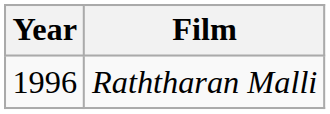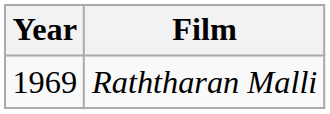 <table class="wikitable">
 <tr>
 <th>Year</th>
 <th>Film</th>
 </tr>
 <tr>
-<td>1996</td>
+<td>1969</td>
 <td><em>Raththaran Malli</em></td>
 </tr>
 </table>
